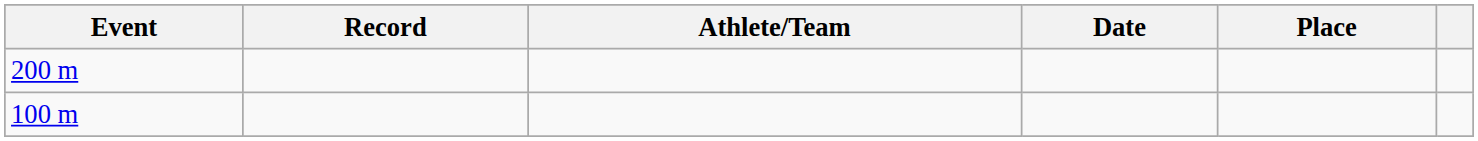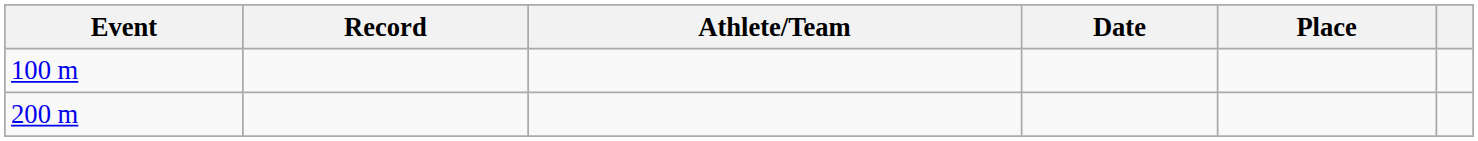 <table class="wikitable" style="font-size:95%; width: 95%;">
 <tr>
 <th>Event</th>
 <th>Record</th>
 <th>Athlete/Team</th>
 <th>Date</th>
 <th>Place</th>
 <th></th>
 </tr>
 <tr>
+<td><a href='#'>100 m</a></td>
+<td></td>
+<td></td>
+<td></td>
+<td></td>
+<td></td>
+</tr>
+<tr>
 <td><a href='#'>200 m</a></td>
 <td></td>
 <td></td>
 <td></td>
 <td></td>
 <td></td>
 </tr>
-<tr>
-<td><a href='#'>100 m</a></td>
-<td></td>
-<td></td>
-<td></td>
-<td></td>
-<td></td>
-</tr>
 </table>
